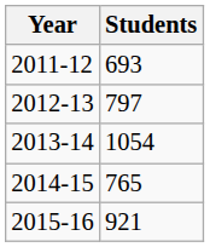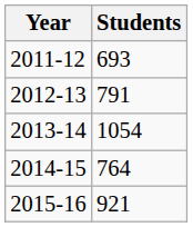 <table class="wikitable">
 <tr>
 <th>Year</th>
 <th>Students</th>
 </tr>
 <tr>
 <td>2011-12</td>
 <td>693</td>
 </tr>
 <tr>
 <td>2012-13</td>
-<td>797</td>
+<td>791</td>
 </tr>
 <tr>
 <td>2013-14</td>
 <td>1054</td>
 </tr>
 <tr>
 <td>2014-15</td>
-<td>765</td>
+<td>764</td>
 </tr>
 <tr>
 <td>2015-16</td>
 <td>921</td>
 </tr>
 </table>
